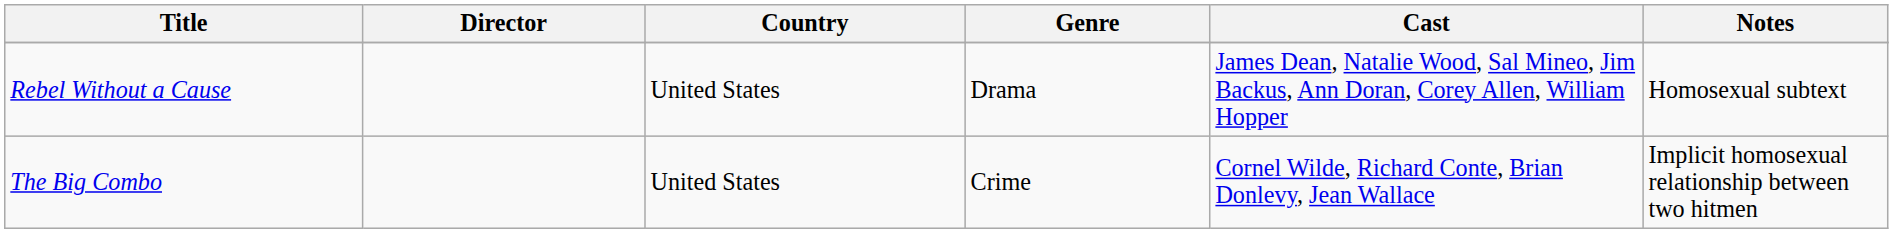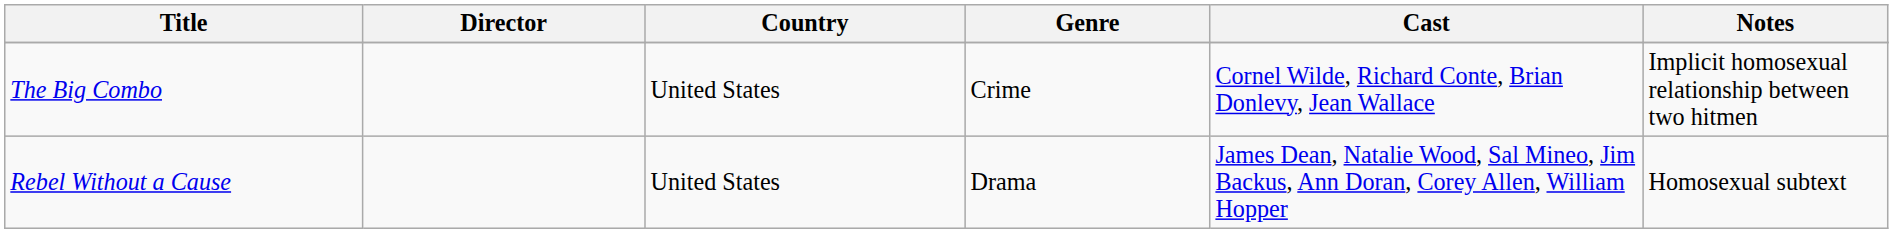 <table class="wikitable sortable">
 <tr>
 <th width="19%">Title</th>
 <th width="15%">Director</th>
 <th width="17%">Country</th>
 <th width="13%">Genre</th>
 <th width="23%">Cast</th>
 <th width="46%">Notes</th>
 </tr>
 <tr valign="top">
 </tr>
 <tr>
+<td><em><a href='#'>The Big Combo</a></em></td>
+<td></td>
+<td>United States</td>
+<td>Crime</td>
+<td><a href='#'>Cornel Wilde</a>, <a href='#'>Richard Conte</a>, <a href='#'>Brian Donlevy</a>, <a href='#'>Jean Wallace</a></td>
+<td>Implicit homosexual relationship between two hitmen</td>
+</tr>
+<tr>
 <td><em><a href='#'>Rebel Without a Cause</a></em></td>
 <td></td>
 <td>United States</td>
 <td>Drama</td>
 <td><a href='#'>James Dean</a>, <a href='#'>Natalie Wood</a>, <a href='#'>Sal Mineo</a>, <a href='#'>Jim Backus</a>, <a href='#'>Ann Doran</a>, <a href='#'>Corey Allen</a>, <a href='#'>William Hopper</a></td>
 <td>Homosexual subtext</td>
 </tr>
-<tr>
-<td><em><a href='#'>The Big Combo</a></em></td>
-<td></td>
-<td>United States</td>
-<td>Crime</td>
-<td><a href='#'>Cornel Wilde</a>, <a href='#'>Richard Conte</a>, <a href='#'>Brian Donlevy</a>, <a href='#'>Jean Wallace</a></td>
-<td>Implicit homosexual relationship between two hitmen</td>
-</tr>
 </table>
